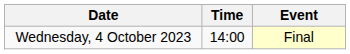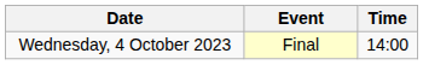 <table class = "wikitable" style="text-align:center;">
 <tr>
 <th width=220>Date</th>
+<th width=100>Event</th>
 <th width=50>Time</th>
-<th width=100>Event</th>
 </tr>
 <tr>
 <td>Wednesday, 4 October 2023</td>
+<td bgcolor=ffffcc>Final</td>
 <td>14:00</td>
-<td bgcolor=ffffcc>Final</td>
 </tr>
 </table>
